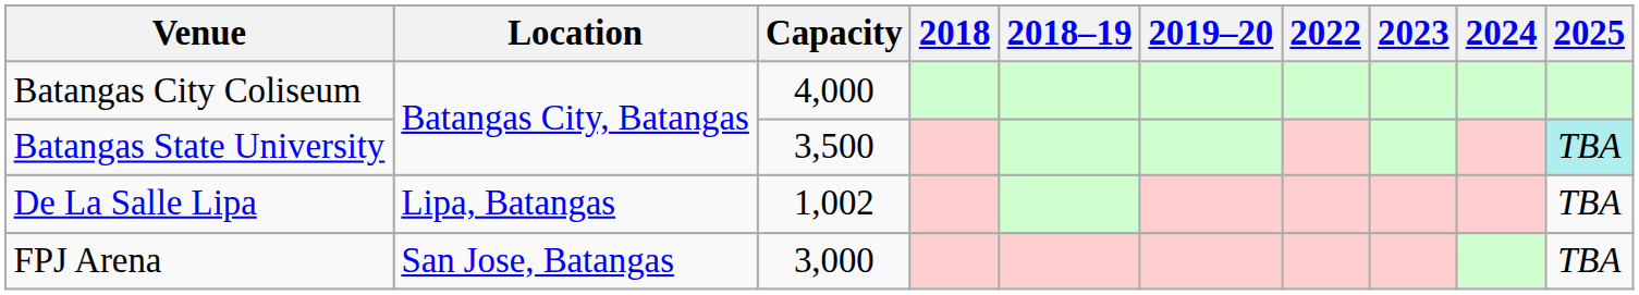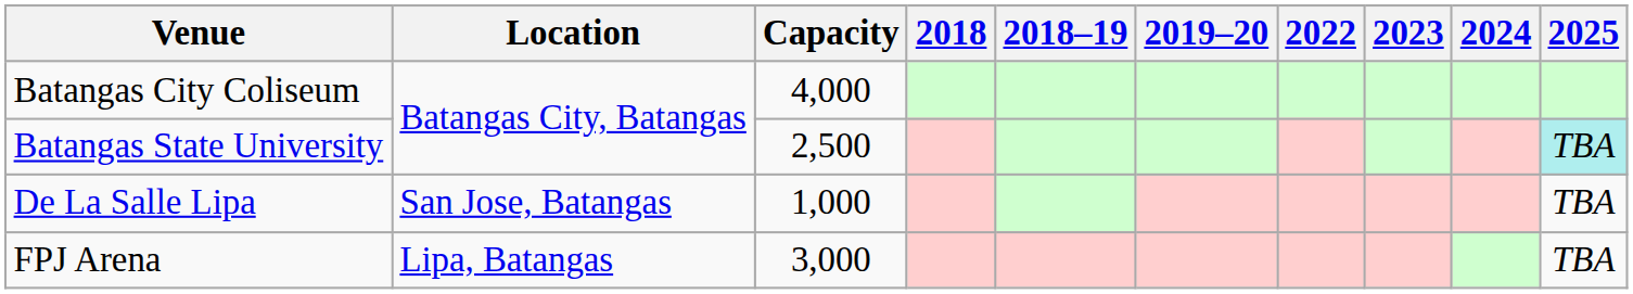 <table class="wikitable sortable" style="text-align:center">
 <tr>
 <th>Venue</th>
 <th>Location</th>
 <th>Capacity</th>
 <th><a href='#'>2018</a></th>
 <th><a href='#'>2018–19</a></th>
 <th><a href='#'>2019–20</a></th>
 <th><a href='#'>2022</a></th>
 <th><a href='#'>2023</a></th>
 <th><a href='#'>2024</a></th>
 <th><a href='#'>2025</a></th>
 </tr>
 <tr>
 <td align=left>Batangas City Coliseum</td>
 <td align=left rowspan=2><a href='#'>Batangas City, Batangas</a></td>
 <td align=center>4,000</td>
 <td bgcolor="CFFFCF"></td>
 <td bgcolor="CFFFCF"></td>
 <td bgcolor="CFFFCF"></td>
 <td bgcolor="CFFFCF"></td>
 <td bgcolor="CFFFCF"></td>
 <td bgcolor="CFFFCF"></td>
 <td bgcolor="CFFFCF"></td>
 </tr>
 <tr>
 <td align=left><a href='#'>Batangas State University</a></td>
-<td align=center>3,500</td>
+<td align=center>2,500</td>
 <td bgcolor="FFCFCF"></td>
 <td bgcolor="CFFFCF"></td>
 <td bgcolor="CFFFCF"></td>
 <td bgcolor="FFCFCF"></td>
 <td bgcolor="CFFFCF"></td>
 <td bgcolor="FFCFCF"></td>
 <td style="background: paleturquoise;"><em>TBA</em></td>
 </tr>
 <tr>
 <td align=left><a href='#'>De La Salle Lipa</a></td>
-<td align=left><a href='#'>Lipa, Batangas</a></td>
-<td align=center>1,002</td>
+<td align=left><a href='#'>San Jose, Batangas</a></td>
+<td align=center>1,000</td>
 <td bgcolor="FFCFCF"></td>
 <td bgcolor="CFFFCF"></td>
 <td bgcolor="FFCFCF"></td>
 <td bgcolor="FFCFCF"></td>
 <td bgcolor="FFCFCF"></td>
 <td bgcolor="FFCFCF"></td>
 <td><em>TBA</em></td>
 </tr>
 <tr>
 <td align=left>FPJ Arena</td>
-<td align=left><a href='#'>San Jose, Batangas</a></td>
+<td align=left><a href='#'>Lipa, Batangas</a></td>
 <td align=center>3,000</td>
 <td bgcolor="FFCFCF"></td>
 <td bgcolor="FFCFCF"></td>
 <td bgcolor="FFCFCF"></td>
 <td bgcolor="FFCFCF"></td>
 <td bgcolor="FFCFCF"></td>
 <td bgcolor="CFFFCF"></td>
 <td><em>TBA</em></td>
 </tr>
 </table>
